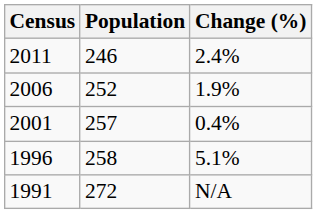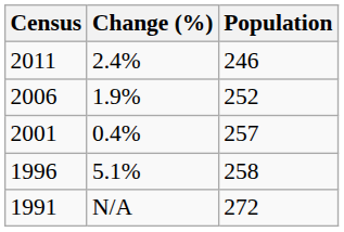 <table class="wikitable">
 <tr>
 <th>Census</th>
+<th>Change (%)</th>
 <th>Population</th>
-<th>Change (%)</th>
 </tr>
 <tr>
 <td>2011</td>
+<td> 2.4%</td>
 <td>246</td>
-<td> 2.4%</td>
 </tr>
 <tr>
 <td>2006</td>
+<td> 1.9%</td>
 <td>252</td>
-<td> 1.9%</td>
 </tr>
 <tr>
 <td>2001</td>
+<td> 0.4%</td>
 <td>257</td>
-<td> 0.4%</td>
 </tr>
 <tr>
 <td>1996</td>
+<td> 5.1%</td>
 <td>258</td>
-<td> 5.1%</td>
 </tr>
 <tr>
 <td>1991</td>
+<td>N/A</td>
 <td>272</td>
-<td>N/A</td>
 </tr>
 </table>
